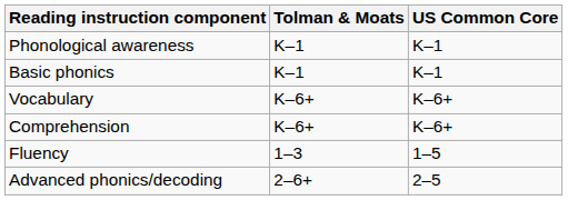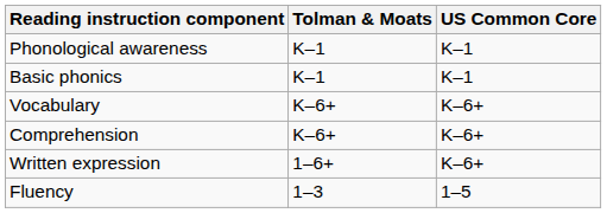 <table class="wikitable sortable">
 <tr>
 <th class="unsortable">Reading instruction component</th>
 <th class="unsortable">Tolman & Moats</th>
 <th class="unsortable">US Common Core</th>
 </tr>
 <tr>
 <td>Phonological awareness</td>
 <td>K–1</td>
 <td>K–1</td>
 </tr>
 <tr>
 <td>Basic phonics</td>
 <td>K–1</td>
 <td>K–1</td>
 </tr>
 <tr>
 <td>Vocabulary</td>
 <td>K–6+</td>
 <td>K–6+</td>
 </tr>
 <tr>
 <td>Comprehension</td>
 <td>K–6+</td>
 <td>K–6+</td>
 </tr>
 <tr>
+<td>Written expression</td>
+<td>1–6+</td>
+<td>K–6+</td>
+</tr>
+<tr>
 <td>Fluency</td>
 <td>1–3</td>
 <td>1–5</td>
 </tr>
-<tr>
-<td>Advanced phonics/decoding</td>
-<td>2–6+</td>
-<td>2–5</td>
-</tr>
 </table>
